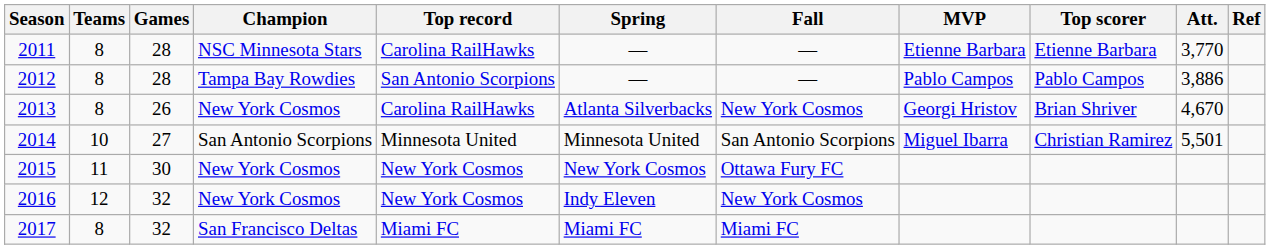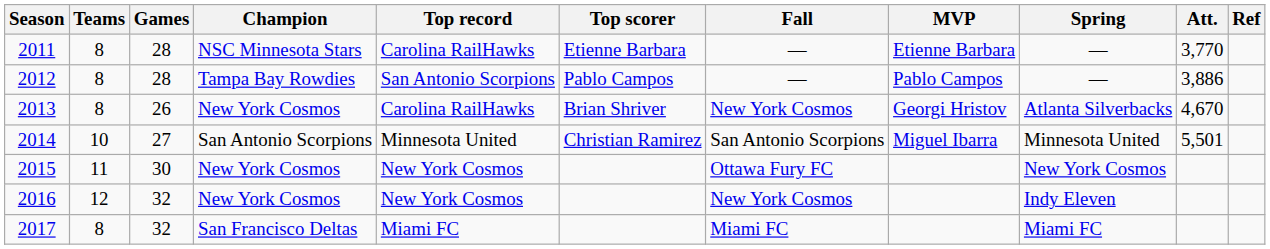 <table class="wikitable sortable">
 <tr>
 <th>Season</th>
 <th>Teams</th>
 <th>Games</th>
 <th>Champion</th>
 <th>Top record</th>
-<th>Spring</th>
+<th>Top scorer</th>
 <th>Fall</th>
 <th>MVP</th>
-<th>Top scorer</th>
+<th>Spring</th>
 <th>Att.</th>
 <th>Ref</th>
 </tr>
 <tr>
 <td align=center><a href='#'>2011</a></td>
 <td align=center>8</td>
 <td align=center>28</td>
 <td><a href='#'>NSC Minnesota Stars</a></td>
 <td><a href='#'>Carolina RailHawks</a></td>
-<td align=center>—</td>
+<td><a href='#'>Etienne Barbara</a></td>
 <td align=center>—</td>
 <td><a href='#'>Etienne Barbara</a></td>
-<td><a href='#'>Etienne Barbara</a></td>
+<td align=center>—</td>
 <td>3,770</td>
 <td align=center></td>
 </tr>
 <tr>
 <td align=center><a href='#'>2012</a></td>
 <td align=center>8</td>
 <td align=center>28</td>
 <td><a href='#'>Tampa Bay Rowdies</a></td>
 <td><a href='#'>San Antonio Scorpions</a></td>
-<td align=center>—</td>
+<td><a href='#'>Pablo Campos</a></td>
 <td align=center>—</td>
 <td><a href='#'>Pablo Campos</a></td>
-<td><a href='#'>Pablo Campos</a></td>
+<td align=center>—</td>
 <td>3,886</td>
 <td align=center></td>
 </tr>
 <tr>
 <td align=center><a href='#'>2013</a></td>
 <td align=center>8</td>
 <td align=center>26</td>
 <td><a href='#'>New York Cosmos</a></td>
 <td><a href='#'>Carolina RailHawks</a></td>
-<td><a href='#'>Atlanta Silverbacks</a></td>
+<td><a href='#'>Brian Shriver</a></td>
 <td><a href='#'>New York Cosmos</a></td>
 <td><a href='#'>Georgi Hristov</a></td>
-<td><a href='#'>Brian Shriver</a></td>
+<td><a href='#'>Atlanta Silverbacks</a></td>
 <td>4,670</td>
 <td align=center></td>
 </tr>
 <tr>
 <td align=center><a href='#'>2014</a></td>
 <td align=center>10</td>
 <td align=center>27</td>
 <td>San Antonio Scorpions</td>
 <td>Minnesota United</td>
-<td>Minnesota United</td>
+<td><a href='#'>Christian Ramirez</a></td>
 <td>San Antonio Scorpions</td>
 <td><a href='#'>Miguel Ibarra</a></td>
-<td><a href='#'>Christian Ramirez</a></td>
+<td>Minnesota United</td>
 <td>5,501</td>
 <td align=center></td>
 </tr>
 <tr>
 <td align=center><a href='#'>2015</a></td>
 <td align=center>11</td>
 <td align=center>30</td>
 <td><a href='#'>New York Cosmos</a></td>
 <td><a href='#'>New York Cosmos</a></td>
-<td><a href='#'>New York Cosmos</a></td>
+<td></td>
 <td><a href='#'>Ottawa Fury FC</a></td>
 <td></td>
-<td></td>
+<td><a href='#'>New York Cosmos</a></td>
 <td></td>
 <td></td>
 </tr>
 <tr>
 <td align=center><a href='#'>2016</a></td>
 <td align=center>12</td>
 <td align=center>32</td>
 <td><a href='#'>New York Cosmos</a></td>
 <td><a href='#'>New York Cosmos</a></td>
-<td><a href='#'>Indy Eleven</a></td>
+<td></td>
 <td><a href='#'>New York Cosmos</a></td>
 <td></td>
-<td></td>
+<td><a href='#'>Indy Eleven</a></td>
 <td></td>
 <td></td>
 </tr>
 <tr>
 <td align=center><a href='#'>2017</a></td>
 <td align=center>8</td>
 <td align=center>32</td>
 <td><a href='#'>San Francisco Deltas</a></td>
 <td><a href='#'>Miami FC</a></td>
-<td><a href='#'>Miami FC</a></td>
+<td></td>
 <td><a href='#'>Miami FC</a></td>
 <td></td>
-<td></td>
+<td><a href='#'>Miami FC</a></td>
 <td></td>
 <td></td>
 </tr>
 </table>
